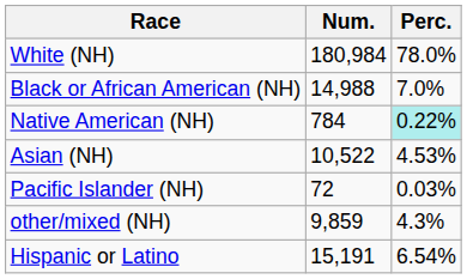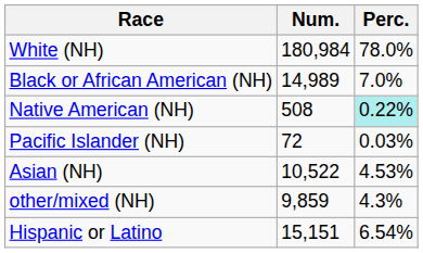 <table class="wikitable">
 <tr>
 <th>Race</th>
 <th>Num.</th>
 <th>Perc.</th>
 </tr>
 <tr>
 <td><a href='#'>White</a> (NH)</td>
 <td>180,984</td>
 <td>78.0%</td>
 </tr>
 <tr>
 <td><a href='#'>Black or African American</a> (NH)</td>
-<td>14,988</td>
+<td>14,989</td>
 <td>7.0%</td>
 </tr>
 <tr>
 <td><a href='#'>Native American</a> (NH)</td>
-<td>784</td>
+<td>508</td>
 <td style="background: paleturquoise;">0.22%</td>
+</tr>
+<tr>
+<td><a href='#'>Pacific Islander</a> (NH)</td>
+<td>72</td>
+<td>0.03%</td>
 </tr>
 <tr>
 <td><a href='#'>Asian</a> (NH)</td>
 <td>10,522</td>
 <td>4.53%</td>
-</tr>
-<tr>
-<td><a href='#'>Pacific Islander</a> (NH)</td>
-<td>72</td>
-<td>0.03%</td>
 </tr>
 <tr>
 <td><a href='#'>other/mixed</a> (NH)</td>
 <td>9,859</td>
 <td>4.3%</td>
 </tr>
 <tr>
 <td><a href='#'>Hispanic</a> or <a href='#'>Latino</a></td>
-<td>15,191</td>
+<td>15,151</td>
 <td>6.54%</td>
 </tr>
 </table>
